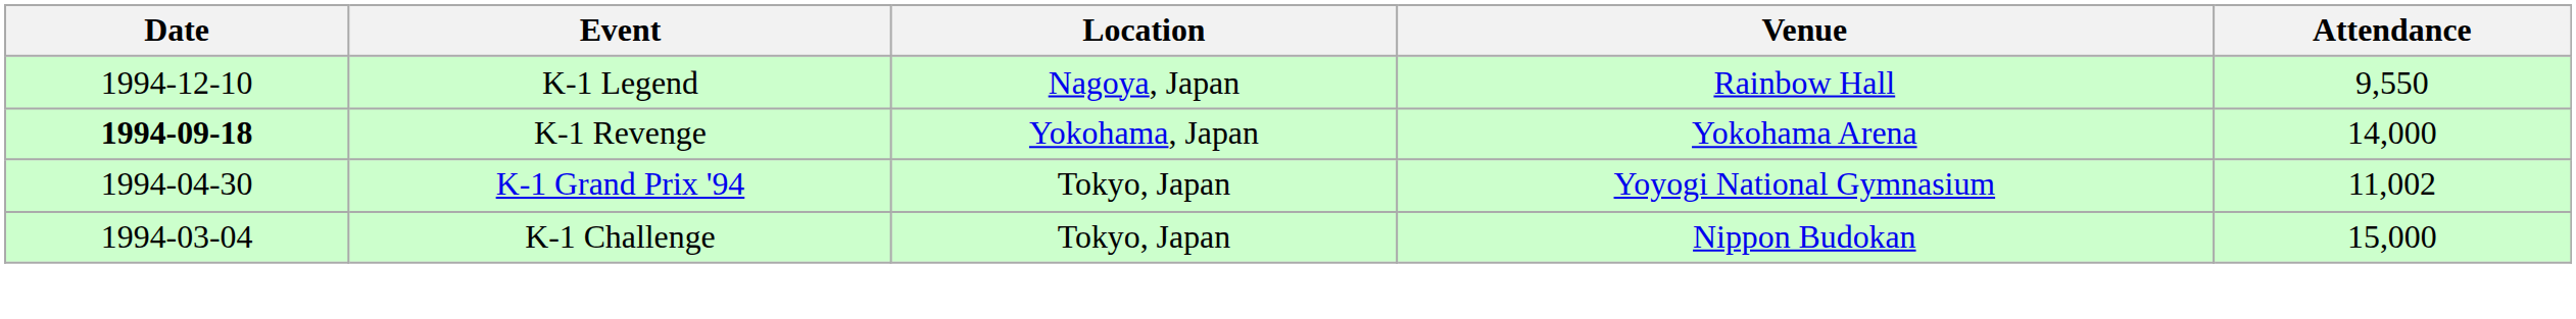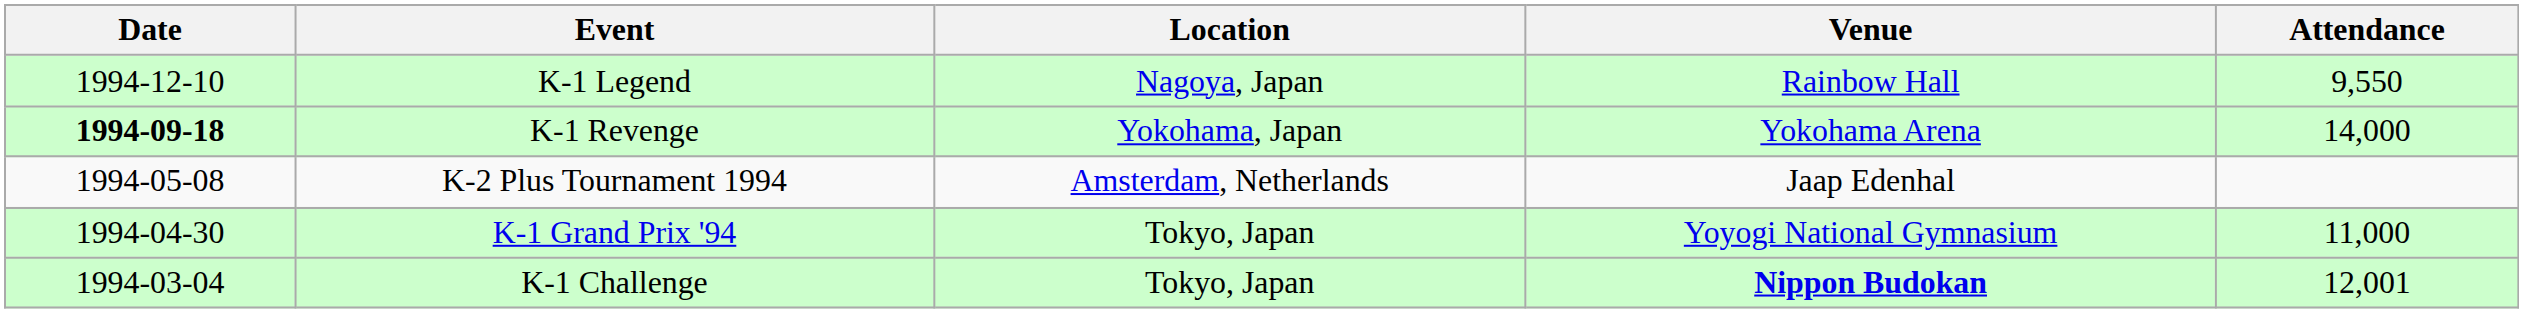 <table class="wikitable" style="width:100%; text-align:center">
 <tr>
 <th>Date</th>
 <th>Event</th>
 <th>Location</th>
 <th>Venue</th>
 <th>Attendance</th>
 </tr>
 <tr style="background:#CCFFCC">
 <td>1994-12-10</td>
 <td>K-1 Legend</td>
 <td> <a href='#'>Nagoya</a>, Japan</td>
 <td><a href='#'>Rainbow Hall</a></td>
 <td>9,550</td>
 </tr>
 <tr style="background:#CCFFCC">
 <td><strong>1994-09-18</strong></td>
 <td>K-1 Revenge</td>
 <td> <a href='#'>Yokohama</a>, Japan</td>
 <td><a href='#'>Yokohama Arena</a></td>
 <td>14,000</td>
 </tr>
+<tr>
+<td>1994-05-08</td>
+<td>K-2 Plus Tournament 1994</td>
+<td> <a href='#'>Amsterdam</a>, Netherlands</td>
+<td>Jaap Edenhal</td>
+<td></td>
+</tr>
 <tr style="background:#CCFFCC">
 <td>1994-04-30</td>
 <td><a href='#'>K-1 Grand Prix '94</a></td>
 <td> Tokyo, Japan</td>
 <td><a href='#'>Yoyogi National Gymnasium</a></td>
-<td>11,002</td>
+<td>11,000</td>
 </tr>
 <tr style="background:#CCFFCC">
 <td>1994-03-04</td>
 <td>K-1 Challenge</td>
 <td> Tokyo, Japan</td>
-<td><a href='#'>Nippon Budokan</a></td>
-<td>15,000</td>
+<td><strong><a href='#'>Nippon Budokan</a></strong></td>
+<td>12,001</td>
 </tr>
 </table>
